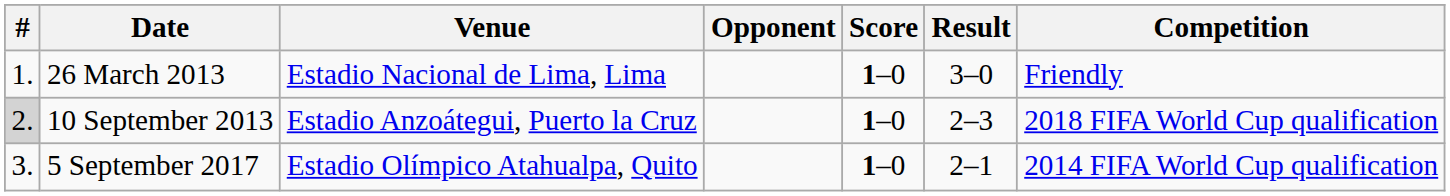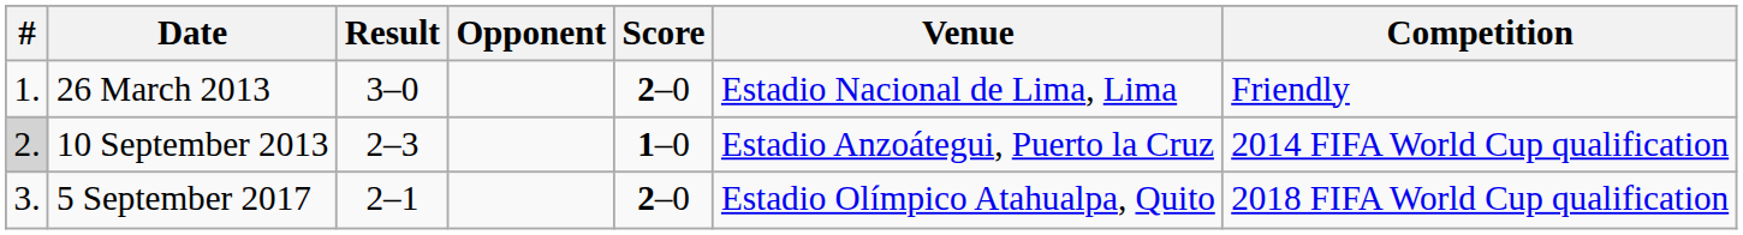 <table class="wikitable">
 <tr>
 <th>#</th>
 <th>Date</th>
-<th>Venue</th>
+<th>Result</th>
 <th>Opponent</th>
 <th>Score</th>
-<th>Result</th>
+<th>Venue</th>
 <th>Competition</th>
 </tr>
 <tr>
 <td>1.</td>
 <td>26 March 2013</td>
+<td align=center>3–0</td>
+<td></td>
+<td align=center><strong>2</strong>–0</td>
 <td><a href='#'>Estadio Nacional de Lima</a>, <a href='#'>Lima</a></td>
-<td></td>
-<td align=center><strong>1</strong>–0</td>
-<td align=center>3–0</td>
 <td><a href='#'>Friendly</a></td>
 </tr>
 <tr>
 <td style="background: lightgrey;">2.</td>
 <td>10 September 2013</td>
-<td><a href='#'>Estadio Anzoátegui</a>, <a href='#'>Puerto la Cruz</a></td>
+<td align=center>2–3</td>
 <td></td>
 <td align=center><strong>1</strong>–0</td>
-<td align=center>2–3</td>
-<td><a href='#'>2018 FIFA World Cup qualification</a></td>
+<td><a href='#'>Estadio Anzoátegui</a>, <a href='#'>Puerto la Cruz</a></td>
+<td><a href='#'>2014 FIFA World Cup qualification</a></td>
 </tr>
 <tr>
 <td>3.</td>
 <td>5 September 2017</td>
+<td align=center>2–1</td>
+<td></td>
+<td align=center><strong>2</strong>–0</td>
 <td><a href='#'>Estadio Olímpico Atahualpa</a>, <a href='#'>Quito</a></td>
-<td></td>
-<td align=center><strong>1</strong>–0</td>
-<td align=center>2–1</td>
-<td><a href='#'>2014 FIFA World Cup qualification</a></td>
+<td><a href='#'>2018 FIFA World Cup qualification</a></td>
 </tr>
 </table>
